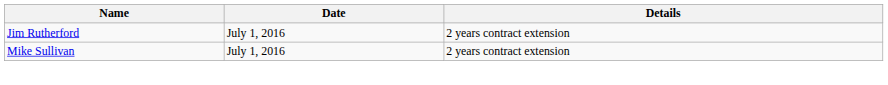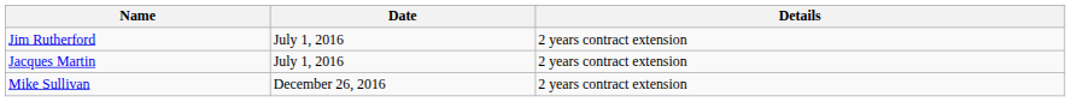 <table class="wikitable" style="width:75%;">
 <tr style="text-align:center; background:#ddd;">
 <th style="width:25%;">Name</th>
 <th style="width:25%;">Date</th>
 <th style="width:50%;">Details</th>
 </tr>
 <tr>
 <td><a href='#'>Jim Rutherford</a></td>
 <td>July 1, 2016</td>
 <td>2 years contract extension</td>
 </tr>
 <tr>
-<td><a href='#'>Mike Sullivan</a></td>
+<td><a href='#'>Jacques Martin</a></td>
 <td>July 1, 2016</td>
 <td>2 years contract extension</td>
 </tr>
+<tr>
+<td><a href='#'>Mike Sullivan</a></td>
+<td>December 26, 2016</td>
+<td>2 years contract extension</td>
+</tr>
 </table>
